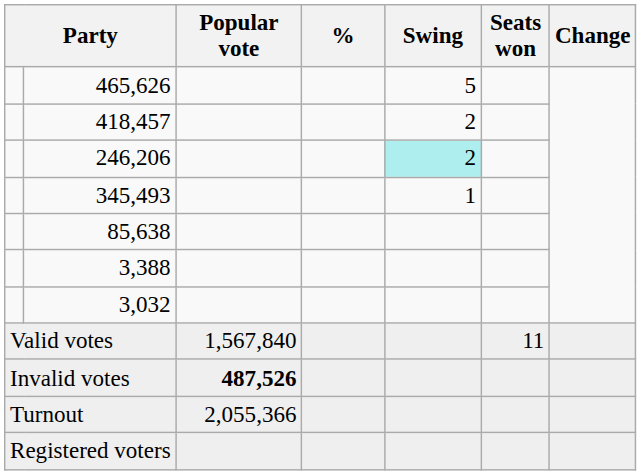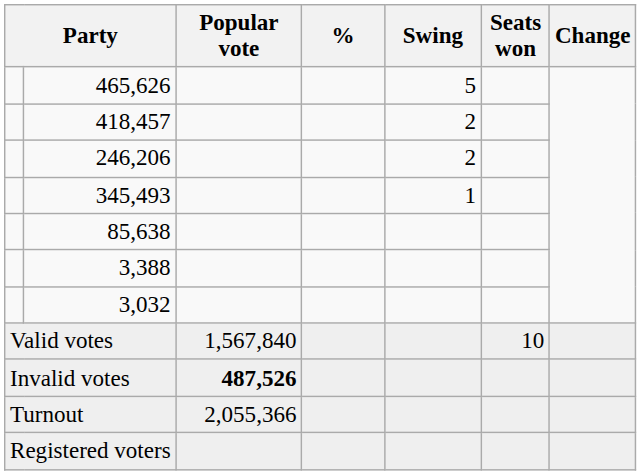 <table class=wikitable style="text-align:right">
 <tr>
 <th colspan=2>Party</th>
 <th width=80px>Popular vote</th>
 <th width=50px>%</th>
 <th width=60px>Swing</th>
 <th width=40px>Seats<br>won</th>
 <th width=45px>Change</th>
 </tr>
 <tr>
 <td></td>
 <td>465,626</td>
 <td></td>
 <td></td>
 <td>5</td>
 <td></td>
 </tr>
 <tr>
 <td></td>
 <td>418,457</td>
 <td></td>
 <td></td>
 <td>2</td>
 <td></td>
 </tr>
 <tr>
 <td></td>
 <td>246,206</td>
 <td></td>
 <td></td>
-<td style="background: paleturquoise;">2</td>
+<td>2</td>
 <td></td>
 </tr>
 <tr>
 <td></td>
 <td>345,493</td>
 <td></td>
 <td></td>
 <td>1</td>
 <td></td>
 </tr>
 <tr>
 <td></td>
 <td>85,638</td>
 <td></td>
 <td></td>
 <td></td>
 <td></td>
 </tr>
 <tr>
 <td></td>
 <td>3,388</td>
 <td></td>
 <td></td>
 <td></td>
 <td></td>
 </tr>
 <tr>
 <td></td>
 <td>3,032</td>
 <td></td>
 <td></td>
 <td></td>
 <td></td>
 </tr>
 <tr bgcolor=#efefef>
 <td align=left colspan=2>Valid votes</td>
 <td>1,567,840</td>
 <td></td>
 <td></td>
-<td>11</td>
+<td>10</td>
 <td></td>
 </tr>
 <tr bgcolor=#efefef>
 <td align=left colspan=2>Invalid votes</td>
 <td><strong>487,526</strong></td>
 <td></td>
 <td></td>
 <td></td>
 <td></td>
 </tr>
 <tr bgcolor=#efefef>
 <td align=left colspan=2>Turnout</td>
 <td>2,055,366</td>
 <td></td>
 <td></td>
 <td></td>
 <td></td>
 </tr>
 <tr bgcolor=#efefef>
 <td align=left colspan=2>Registered voters</td>
 <td></td>
 <td></td>
 <td></td>
 <td></td>
 <td></td>
 </tr>
 </table>
